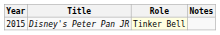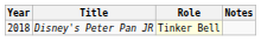 <table class="wikitable">
 <tr>
 <th>Year</th>
 <th>Title</th>
 <th>Role</th>
 <th>Notes</th>
 </tr>
 <tr>
-<td>2015</td>
+<td>2018</td>
 <td><em>Disney's Peter Pan JR</em></td>
 <td style="background: lightyellow;">Tinker Bell</td>
 <td></td>
 </tr>
 </table>
